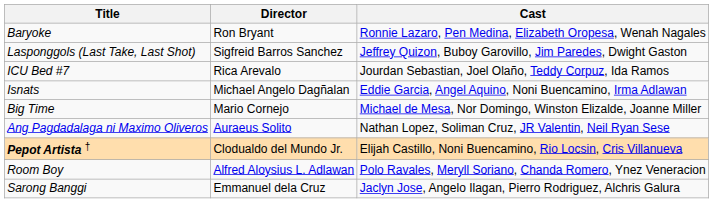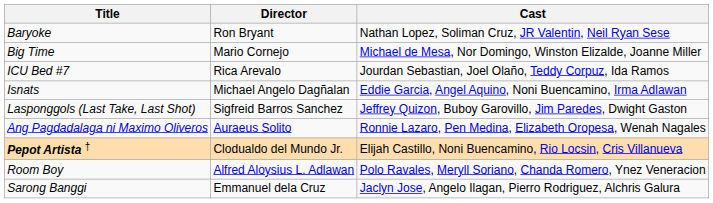 <table class="wikitable">
 <tr>
 <th>Title</th>
 <th>Director</th>
 <th>Cast</th>
 </tr>
 <tr>
 <td><em>Baryoke</em></td>
 <td>Ron Bryant</td>
-<td><a href='#'>Ronnie Lazaro</a>, <a href='#'>Pen Medina</a>, <a href='#'>Elizabeth Oropesa</a>, Wenah Nagales</td>
+<td>Nathan Lopez, Soliman Cruz, <a href='#'>JR Valentin</a>, <a href='#'>Neil Ryan Sese</a></td>
 </tr>
 <tr>
-<td><em>Lasponggols (Last Take, Last Shot)</em></td>
-<td>Sigfreid Barros Sanchez</td>
-<td><a href='#'>Jeffrey Quizon</a>, Buboy Garovillo, <a href='#'>Jim Paredes</a>, Dwight Gaston</td>
+<td><em>Big Time</em></td>
+<td>Mario Cornejo</td>
+<td><a href='#'>Michael de Mesa</a>, Nor Domingo, Winston Elizalde, Joanne Miller</td>
 </tr>
 <tr>
 <td><em>ICU Bed #7</em></td>
 <td>Rica Arevalo</td>
 <td>Jourdan Sebastian, Joel Olaño, <a href='#'>Teddy Corpuz</a>, Ida Ramos</td>
 </tr>
 <tr>
 <td><em>Isnats</em></td>
 <td>Michael Angelo Dagñalan</td>
 <td><a href='#'>Eddie Garcia</a>, <a href='#'>Angel Aquino</a>, Noni Buencamino, <a href='#'>Irma Adlawan</a></td>
 </tr>
 <tr>
-<td><em>Big Time</em></td>
-<td>Mario Cornejo</td>
-<td><a href='#'>Michael de Mesa</a>, Nor Domingo, Winston Elizalde, Joanne Miller</td>
+<td><em>Lasponggols (Last Take, Last Shot)</em></td>
+<td>Sigfreid Barros Sanchez</td>
+<td><a href='#'>Jeffrey Quizon</a>, Buboy Garovillo, <a href='#'>Jim Paredes</a>, Dwight Gaston</td>
 </tr>
 <tr>
 <td><em><a href='#'>Ang Pagdadalaga ni Maximo Oliveros</a></em></td>
 <td><a href='#'>Auraeus Solito</a></td>
-<td>Nathan Lopez, Soliman Cruz, <a href='#'>JR Valentin</a>, <a href='#'>Neil Ryan Sese</a></td>
+<td><a href='#'>Ronnie Lazaro</a>, <a href='#'>Pen Medina</a>, <a href='#'>Elizabeth Oropesa</a>, Wenah Nagales</td>
 </tr>
 <tr style="background:#FFDEAD;">
 <td><strong><em>Pepot Artista</em></strong> <sup>†</sup></td>
 <td>Clodualdo del Mundo Jr.</td>
 <td>Elijah Castillo, Noni Buencamino, <a href='#'>Rio Locsin</a>, <a href='#'>Cris Villanueva</a></td>
 </tr>
 <tr>
 <td><em>Room Boy</em></td>
 <td><a href='#'>Alfred Aloysius L. Adlawan</a></td>
 <td><a href='#'>Polo Ravales</a>, <a href='#'>Meryll Soriano</a>, <a href='#'>Chanda Romero</a>, Ynez Veneracion</td>
 </tr>
 <tr>
 <td><em>Sarong Banggi</em></td>
 <td>Emmanuel dela Cruz</td>
 <td><a href='#'>Jaclyn Jose</a>, Angelo Ilagan, Pierro Rodriguez, Alchris Galura</td>
 </tr>
 </table>
